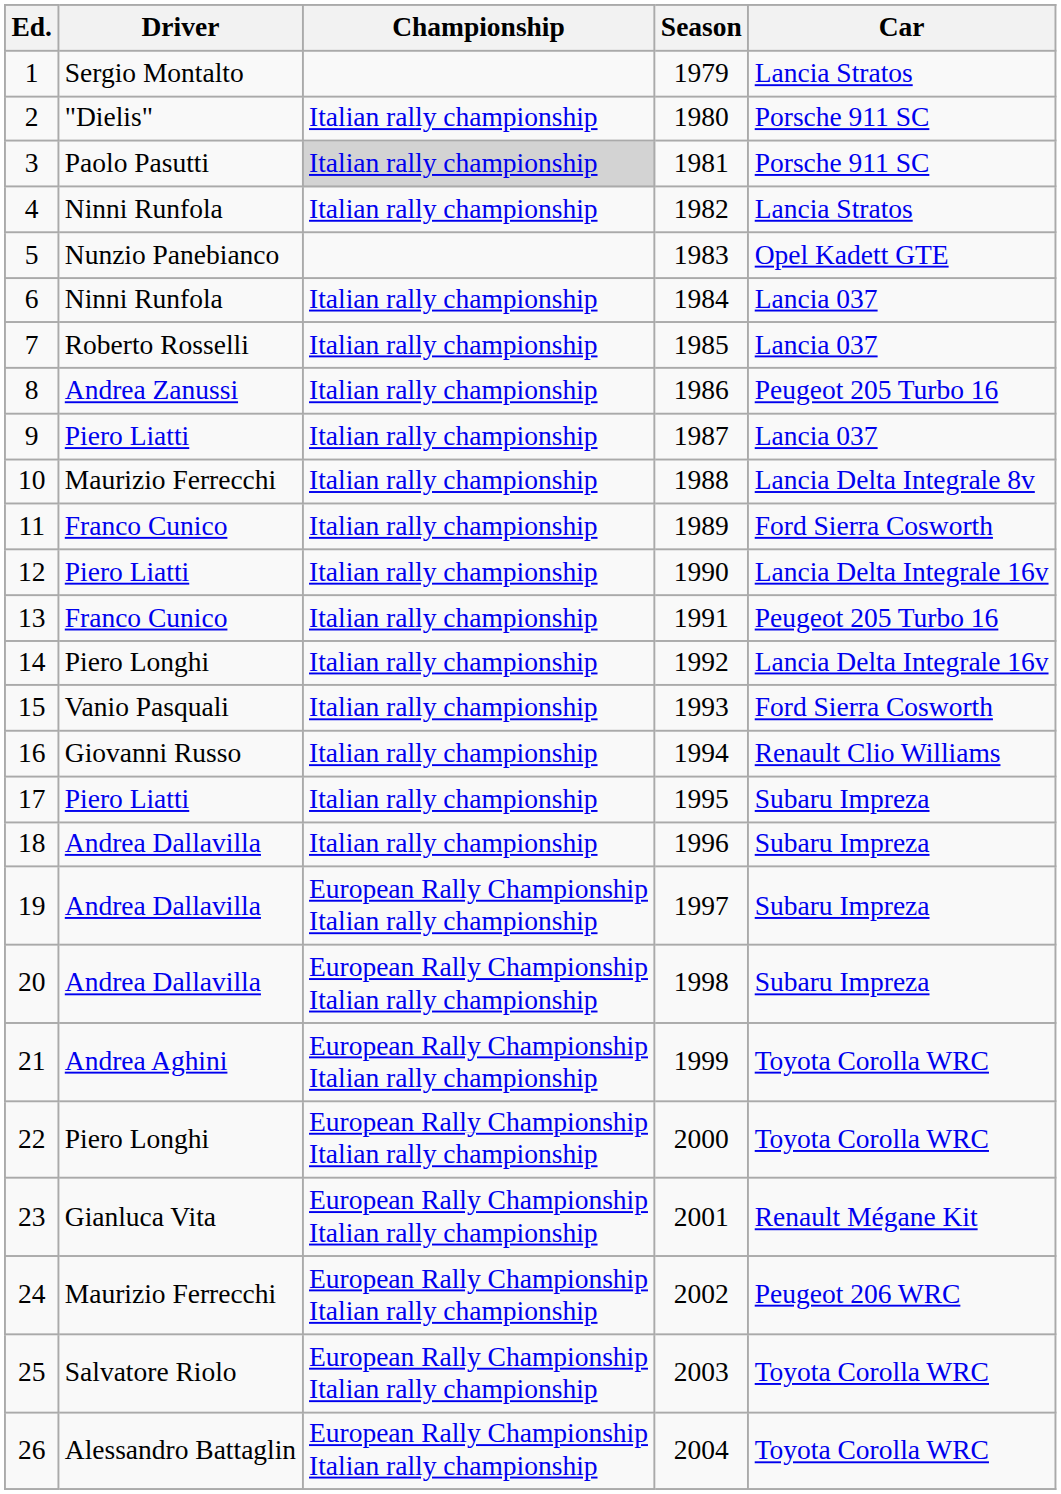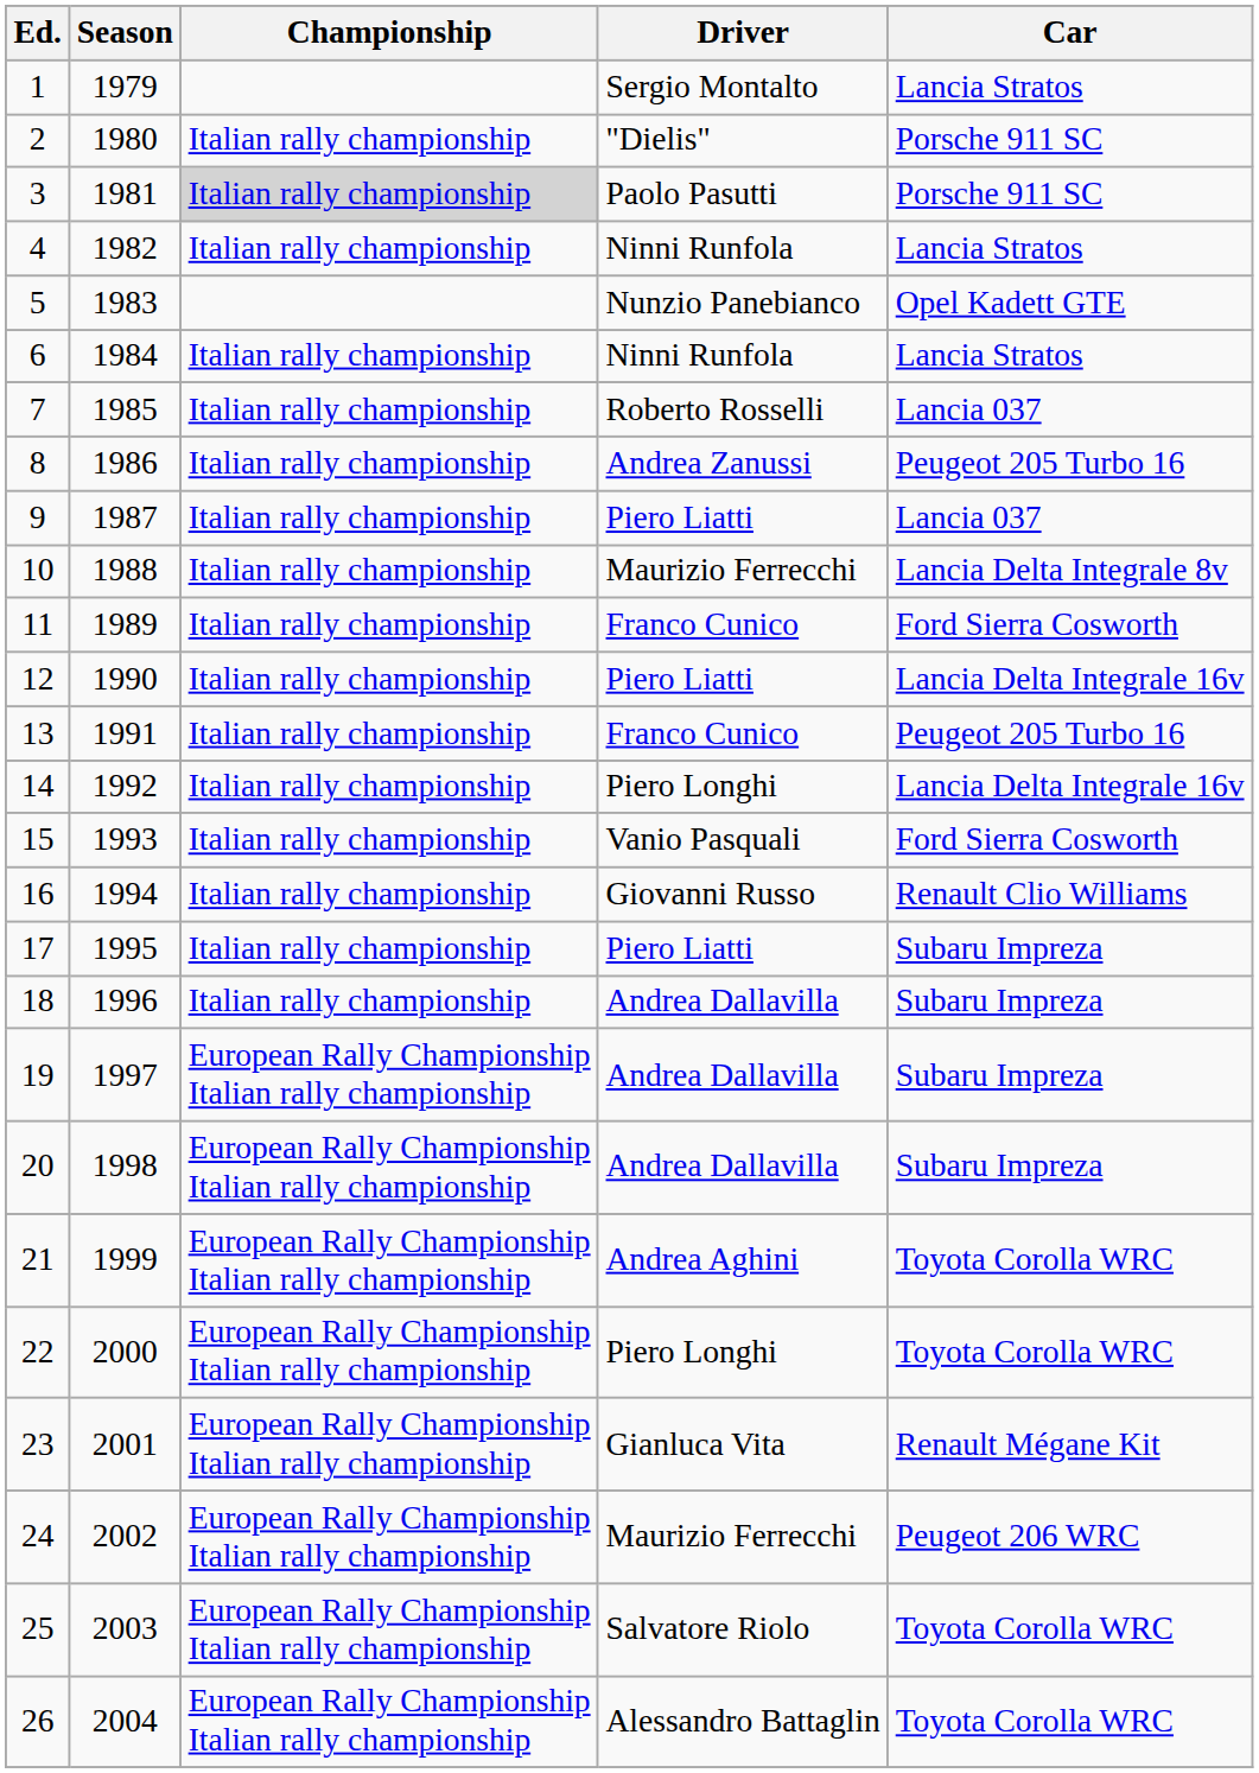 <table class="wikitable" style="font-size:90%;" align=center>
 <tr>
 <th>Ed.</th>
+<th>Season</th>
+<th>Championship</th>
 <th>Driver</th>
-<th>Championship</th>
-<th>Season</th>
 <th>Car</th>
 </tr>
 <tr>
 <td align=center>1</td>
+<td align=center>1979</td>
+<td></td>
 <td> Sergio Montalto</td>
-<td></td>
-<td align=center>1979</td>
 <td><a href='#'>Lancia Stratos</a></td>
 </tr>
 <tr>
 <td align=center>2</td>
+<td align=center>1980</td>
+<td><a href='#'>Italian rally championship</a></td>
 <td> "Dielis"</td>
-<td><a href='#'>Italian rally championship</a></td>
-<td align=center>1980</td>
 <td><a href='#'>Porsche 911 SC</a></td>
 </tr>
 <tr>
 <td align=center>3</td>
+<td align=center>1981</td>
+<td style="background: lightgrey;"><a href='#'>Italian rally championship</a></td>
 <td> Paolo Pasutti</td>
-<td style="background: lightgrey;"><a href='#'>Italian rally championship</a></td>
-<td align=center>1981</td>
 <td><a href='#'>Porsche 911 SC</a></td>
 </tr>
 <tr>
 <td align=center>4</td>
+<td align=center>1982</td>
+<td><a href='#'>Italian rally championship</a></td>
 <td> Ninni Runfola</td>
-<td><a href='#'>Italian rally championship</a></td>
-<td align=center>1982</td>
 <td><a href='#'>Lancia Stratos</a></td>
 </tr>
 <tr>
 <td align=center>5</td>
+<td align=center>1983</td>
+<td></td>
 <td> Nunzio Panebianco</td>
-<td></td>
-<td align=center>1983</td>
 <td><a href='#'>Opel Kadett GTE</a></td>
 </tr>
 <tr>
 <td align=center>6</td>
+<td align=center>1984</td>
+<td><a href='#'>Italian rally championship</a></td>
 <td> Ninni Runfola</td>
-<td><a href='#'>Italian rally championship</a></td>
-<td align=center>1984</td>
-<td><a href='#'>Lancia 037</a></td>
+<td><a href='#'>Lancia Stratos</a></td>
 </tr>
 <tr>
 <td align=center>7</td>
+<td align=center>1985</td>
+<td><a href='#'>Italian rally championship</a></td>
 <td> Roberto Rosselli</td>
-<td><a href='#'>Italian rally championship</a></td>
-<td align=center>1985</td>
 <td><a href='#'>Lancia 037</a></td>
 </tr>
 <tr>
 <td align=center>8</td>
+<td align=center>1986</td>
+<td><a href='#'>Italian rally championship</a></td>
 <td> <a href='#'>Andrea Zanussi</a></td>
-<td><a href='#'>Italian rally championship</a></td>
-<td align=center>1986</td>
 <td><a href='#'>Peugeot 205 Turbo 16</a></td>
 </tr>
 <tr>
 <td align=center>9</td>
+<td align=center>1987</td>
+<td><a href='#'>Italian rally championship</a></td>
 <td> <a href='#'>Piero Liatti</a></td>
-<td><a href='#'>Italian rally championship</a></td>
-<td align=center>1987</td>
 <td><a href='#'>Lancia 037</a></td>
 </tr>
 <tr>
 <td align=center>10</td>
+<td align=center>1988</td>
+<td><a href='#'>Italian rally championship</a></td>
 <td> Maurizio Ferrecchi</td>
-<td><a href='#'>Italian rally championship</a></td>
-<td align=center>1988</td>
 <td><a href='#'>Lancia Delta Integrale 8v</a></td>
 </tr>
 <tr>
 <td align=center>11</td>
+<td align=center>1989</td>
+<td><a href='#'>Italian rally championship</a></td>
 <td> <a href='#'>Franco Cunico</a></td>
-<td><a href='#'>Italian rally championship</a></td>
-<td align=center>1989</td>
 <td><a href='#'>Ford Sierra Cosworth</a></td>
 </tr>
 <tr>
 <td align=center>12</td>
+<td align=center>1990</td>
+<td><a href='#'>Italian rally championship</a></td>
 <td> <a href='#'>Piero Liatti</a></td>
-<td><a href='#'>Italian rally championship</a></td>
-<td align=center>1990</td>
 <td><a href='#'>Lancia Delta Integrale 16v</a></td>
 </tr>
 <tr>
 <td align=center>13</td>
+<td align=center>1991</td>
+<td><a href='#'>Italian rally championship</a></td>
 <td> <a href='#'>Franco Cunico</a></td>
-<td><a href='#'>Italian rally championship</a></td>
-<td align=center>1991</td>
 <td><a href='#'>Peugeot 205 Turbo 16</a></td>
 </tr>
 <tr>
 <td align=center>14</td>
+<td align=center>1992</td>
+<td><a href='#'>Italian rally championship</a></td>
 <td> Piero Longhi</td>
-<td><a href='#'>Italian rally championship</a></td>
-<td align=center>1992</td>
 <td><a href='#'>Lancia Delta Integrale 16v</a></td>
 </tr>
 <tr>
 <td align=center>15</td>
+<td align=center>1993</td>
+<td><a href='#'>Italian rally championship</a></td>
 <td> Vanio Pasquali</td>
-<td><a href='#'>Italian rally championship</a></td>
-<td align=center>1993</td>
 <td><a href='#'>Ford Sierra Cosworth</a></td>
 </tr>
 <tr>
 <td align=center>16</td>
+<td align=center>1994</td>
+<td><a href='#'>Italian rally championship</a></td>
 <td> Giovanni Russo</td>
-<td><a href='#'>Italian rally championship</a></td>
-<td align=center>1994</td>
 <td><a href='#'>Renault Clio Williams</a></td>
 </tr>
 <tr>
 <td align=center>17</td>
+<td align=center>1995</td>
+<td><a href='#'>Italian rally championship</a></td>
 <td> <a href='#'>Piero Liatti</a></td>
-<td><a href='#'>Italian rally championship</a></td>
-<td align=center>1995</td>
 <td><a href='#'>Subaru Impreza</a></td>
 </tr>
 <tr>
 <td align=center>18</td>
+<td align=center>1996</td>
+<td><a href='#'>Italian rally championship</a></td>
 <td> <a href='#'>Andrea Dallavilla</a></td>
-<td><a href='#'>Italian rally championship</a></td>
-<td align=center>1996</td>
 <td><a href='#'>Subaru Impreza</a></td>
 </tr>
 <tr>
 <td align=center>19</td>
+<td align=center>1997</td>
+<td><a href='#'>European Rally Championship</a><br><a href='#'>Italian rally championship</a></td>
 <td> <a href='#'>Andrea Dallavilla</a></td>
-<td><a href='#'>European Rally Championship</a><br><a href='#'>Italian rally championship</a></td>
-<td align=center>1997</td>
 <td><a href='#'>Subaru Impreza</a></td>
 </tr>
 <tr>
 <td align=center>20</td>
+<td align=center>1998</td>
+<td><a href='#'>European Rally Championship</a><br><a href='#'>Italian rally championship</a></td>
 <td> <a href='#'>Andrea Dallavilla</a></td>
-<td><a href='#'>European Rally Championship</a><br><a href='#'>Italian rally championship</a></td>
-<td align=center>1998</td>
 <td><a href='#'>Subaru Impreza</a></td>
 </tr>
 <tr>
 <td align=center>21</td>
+<td align=center>1999</td>
+<td><a href='#'>European Rally Championship</a><br><a href='#'>Italian rally championship</a></td>
 <td> <a href='#'>Andrea Aghini</a></td>
-<td><a href='#'>European Rally Championship</a><br><a href='#'>Italian rally championship</a></td>
-<td align=center>1999</td>
 <td><a href='#'>Toyota Corolla WRC</a></td>
 </tr>
 <tr>
 <td align=center>22</td>
+<td align=center>2000</td>
+<td><a href='#'>European Rally Championship</a> <br> <a href='#'>Italian rally championship</a></td>
 <td> Piero Longhi</td>
-<td><a href='#'>European Rally Championship</a> <br> <a href='#'>Italian rally championship</a></td>
-<td align=center>2000</td>
 <td><a href='#'>Toyota Corolla WRC</a></td>
 </tr>
 <tr>
 <td align=center>23</td>
+<td align=center>2001</td>
+<td><a href='#'>European Rally Championship</a><br><a href='#'>Italian rally championship</a></td>
 <td> Gianluca Vita</td>
-<td><a href='#'>European Rally Championship</a><br><a href='#'>Italian rally championship</a></td>
-<td align=center>2001</td>
 <td><a href='#'>Renault Mégane Kit</a></td>
 </tr>
 <tr>
 <td align=center>24</td>
+<td align=center>2002</td>
+<td><a href='#'>European Rally Championship</a><br><a href='#'>Italian rally championship</a></td>
 <td> Maurizio Ferrecchi</td>
-<td><a href='#'>European Rally Championship</a><br><a href='#'>Italian rally championship</a></td>
-<td align=center>2002</td>
 <td><a href='#'>Peugeot 206 WRC</a></td>
 </tr>
 <tr>
 <td align=center>25</td>
+<td align=center>2003</td>
+<td><a href='#'>European Rally Championship</a><br><a href='#'>Italian rally championship</a></td>
 <td> Salvatore Riolo</td>
-<td><a href='#'>European Rally Championship</a><br><a href='#'>Italian rally championship</a></td>
-<td align=center>2003</td>
 <td><a href='#'>Toyota Corolla WRC</a></td>
 </tr>
 <tr>
 <td align=center>26</td>
+<td align=center>2004</td>
+<td><a href='#'>European Rally Championship</a><br><a href='#'>Italian rally championship</a></td>
 <td> Alessandro Battaglin</td>
-<td><a href='#'>European Rally Championship</a><br><a href='#'>Italian rally championship</a></td>
-<td align=center>2004</td>
 <td><a href='#'>Toyota Corolla WRC</a></td>
 </tr>
 </table>
